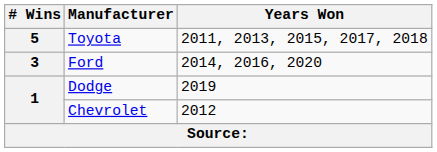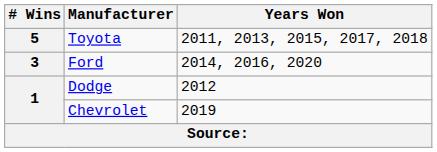 <table class="wikitable" style="font-size: 95%;">
 <tr>
 <th># Wins</th>
 <th>Manufacturer</th>
 <th>Years Won</th>
 </tr>
 <tr>
 <th>5</th>
 <td><a href='#'>Toyota</a></td>
 <td>2011, 2013, 2015, 2017, 2018</td>
 </tr>
 <tr>
 <th>3</th>
 <td><a href='#'>Ford</a></td>
 <td>2014, 2016, 2020</td>
 </tr>
 <tr>
 <th rowspan=2>1</th>
 <td><a href='#'>Dodge</a></td>
-<td>2019</td>
+<td>2012</td>
 </tr>
 <tr>
 <td><a href='#'>Chevrolet</a></td>
-<td>2012</td>
+<td>2019</td>
 </tr>
 <tr>
 <th colspan="3">Source:</th>
 </tr>
 </table>
